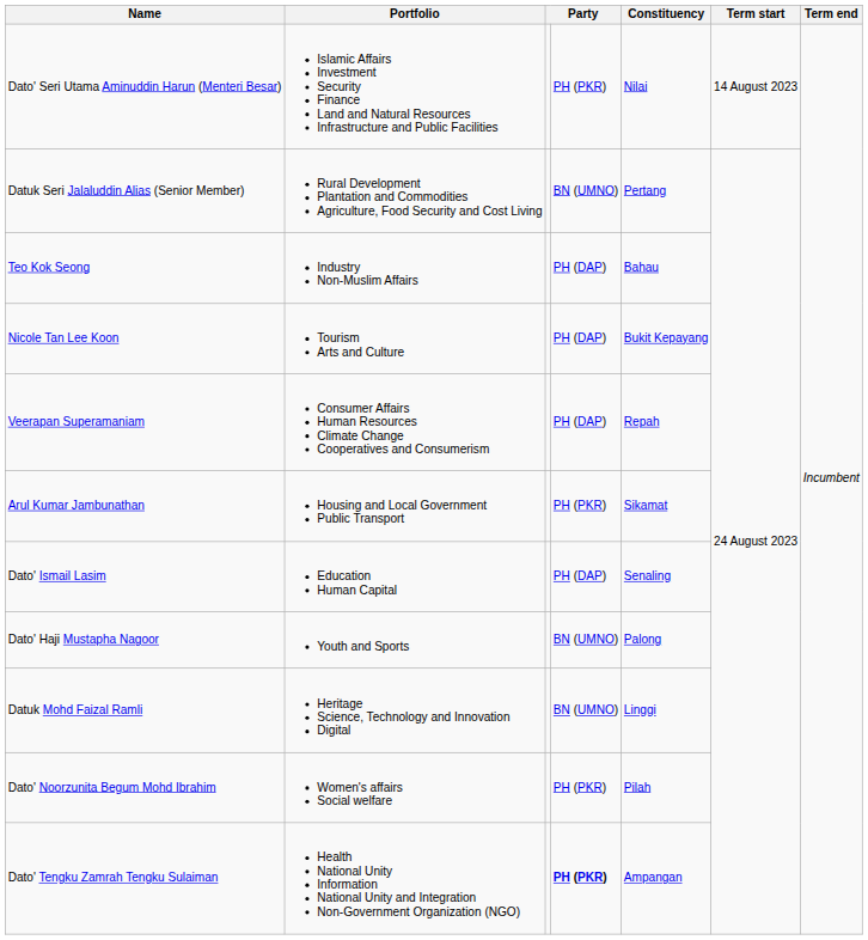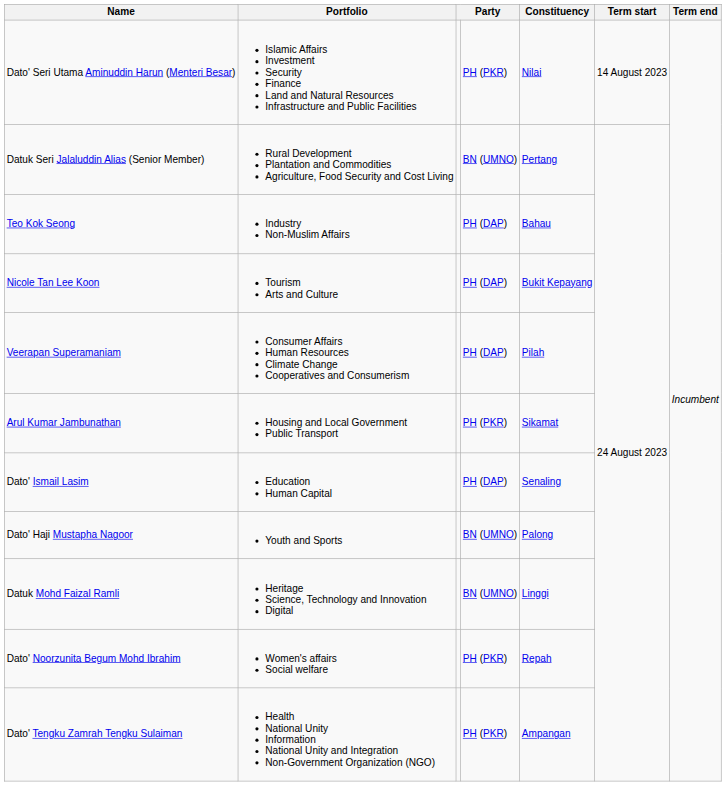 <table class="wikitable">
 <tr>
 <th>Name</th>
 <th>Portfolio</th>
 <th colspan=2>Party</th>
 <th>Constituency</th>
 <th>Term start</th>
 <th>Term end</th>
 </tr>
 <tr>
 <td>Dato' Seri Utama <a href='#'>Aminuddin Harun</a> (<a href='#'>Menteri Besar</a>)</td>
 <td><br><ul><li>Islamic Affairs</li><li>Investment</li><li>Security</li><li>Finance</li><li>Land and Natural Resources</li><li>Infrastructure and Public Facilities</li></ul></td>
 <td bgcolor=></td>
 <td><a href='#'>PH</a> (<a href='#'>PKR</a>)</td>
 <td><a href='#'>Nilai</a></td>
 <td>14 August 2023</td>
 <td rowspan="11"><em>Incumbent</em></td>
 </tr>
 <tr>
 <td>Datuk Seri <a href='#'>Jalaluddin Alias</a> (Senior Member)</td>
 <td><br><ul><li>Rural Development</li><li>Plantation and Commodities</li><li>Agriculture, Food Security and Cost Living</li></ul></td>
 <td bgcolor=></td>
 <td><a href='#'>BN</a> (<a href='#'>UMNO</a>)</td>
 <td><a href='#'>Pertang</a></td>
 <td rowspan="10">24 August 2023</td>
 </tr>
 <tr>
 <td><a href='#'>Teo Kok Seong</a></td>
 <td><br><ul><li>Industry</li><li>Non-Muslim Affairs</li></ul></td>
 <td bgcolor=></td>
 <td><a href='#'>PH</a> (<a href='#'>DAP</a>)</td>
 <td><a href='#'>Bahau</a></td>
 </tr>
 <tr>
 <td><a href='#'>Nicole Tan Lee Koon</a></td>
 <td><br><ul><li>Tourism</li><li>Arts and Culture</li></ul></td>
 <td bgcolor=></td>
 <td><a href='#'>PH</a> (<a href='#'>DAP</a>)</td>
 <td><a href='#'>Bukit Kepayang</a></td>
 </tr>
 <tr>
 <td><a href='#'>Veerapan Superamaniam</a></td>
 <td><br><ul><li>Consumer Affairs</li><li>Human Resources</li><li>Climate Change</li><li>Cooperatives and Consumerism</li></ul></td>
 <td bgcolor=></td>
 <td><a href='#'>PH</a> (<a href='#'>DAP</a>)</td>
-<td><a href='#'>Repah</a></td>
+<td><a href='#'>Pilah</a></td>
 </tr>
 <tr>
 <td><a href='#'>Arul Kumar Jambunathan</a></td>
 <td><br><ul><li>Housing and Local Government</li><li>Public Transport</li></ul></td>
 <td bgcolor=></td>
 <td><a href='#'>PH</a> (<a href='#'>PKR</a>)</td>
 <td><a href='#'>Sikamat</a></td>
 </tr>
 <tr>
 <td>Dato' <a href='#'>Ismail Lasim</a></td>
 <td><br><ul><li>Education</li><li>Human Capital</li></ul></td>
 <td bgcolor=></td>
 <td><a href='#'>PH</a> (<a href='#'>DAP</a>)</td>
 <td><a href='#'>Senaling</a></td>
 </tr>
 <tr>
 <td>Dato' Haji <a href='#'>Mustapha Nagoor</a></td>
 <td><br><ul><li>Youth and Sports</li></ul></td>
 <td bgcolor=></td>
 <td><a href='#'>BN</a> (<a href='#'>UMNO</a>)</td>
 <td><a href='#'>Palong</a></td>
 </tr>
 <tr>
 <td>Datuk <a href='#'>Mohd Faizal Ramli</a></td>
 <td><br><ul><li>Heritage</li><li>Science, Technology and Innovation</li><li>Digital</li></ul></td>
 <td bgcolor=></td>
 <td><a href='#'>BN</a> (<a href='#'>UMNO</a>)</td>
 <td><a href='#'>Linggi</a></td>
 </tr>
 <tr>
 <td>Dato' <a href='#'>Noorzunita Begum Mohd Ibrahim</a></td>
 <td><br><ul><li>Women's affairs</li><li>Social welfare</li></ul></td>
 <td bgcolor=></td>
 <td><a href='#'>PH</a> (<a href='#'>PKR</a>)</td>
-<td><a href='#'>Pilah</a></td>
+<td><a href='#'>Repah</a></td>
 </tr>
 <tr>
 <td>Dato' <a href='#'>Tengku Zamrah Tengku Sulaiman</a></td>
 <td><br><ul><li>Health</li><li>National Unity</li><li>Information</li><li>National Unity and Integration</li><li>Non-Government Organization (NGO)</li></ul></td>
 <td bgcolor=></td>
-<td><strong><a href='#'>PH</a> (<a href='#'>PKR</a>)</strong></td>
+<td><a href='#'>PH</a> (<a href='#'>PKR</a>)</td>
 <td><a href='#'>Ampangan</a></td>
 </tr>
 </table>
